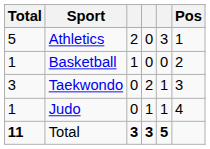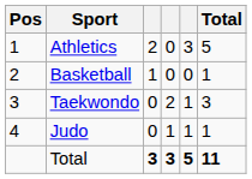 <table class="wikitable">
 <tr>
-<th>Total</th>
+<th>Pos</th>
 <th>Sport</th>
 <th bgcolor="gold"></th>
 <th bgcolor="silver"></th>
 <th bgcolor="CC9966"></th>
-<th>Pos</th>
+<th>Total</th>
 </tr>
 <tr>
-<td>5</td>
+<td>1</td>
 <td><a href='#'>Athletics</a></td>
 <td>2</td>
 <td>0</td>
 <td>3</td>
-<td>1</td>
+<td>5</td>
 </tr>
 <tr>
-<td>1</td>
+<td>2</td>
 <td><a href='#'>Basketball</a></td>
 <td>1</td>
 <td>0</td>
 <td>0</td>
-<td>2</td>
+<td>1</td>
 </tr>
 <tr>
 <td>3</td>
 <td><a href='#'>Taekwondo</a></td>
 <td>0</td>
 <td>2</td>
 <td>1</td>
 <td>3</td>
 </tr>
 <tr>
-<td>1</td>
+<td>4</td>
 <td><a href='#'>Judo</a></td>
 <td>0</td>
 <td>1</td>
 <td>1</td>
-<td>4</td>
+<td>1</td>
 </tr>
 <tr>
-<td><strong>11</strong></td>
+<td></td>
 <td>Total</td>
 <td><strong> 3 </strong></td>
 <td><strong> 3 </strong></td>
 <td><strong> 5 </strong></td>
-<td></td>
+<td><strong>11</strong></td>
 </tr>
 </table>
